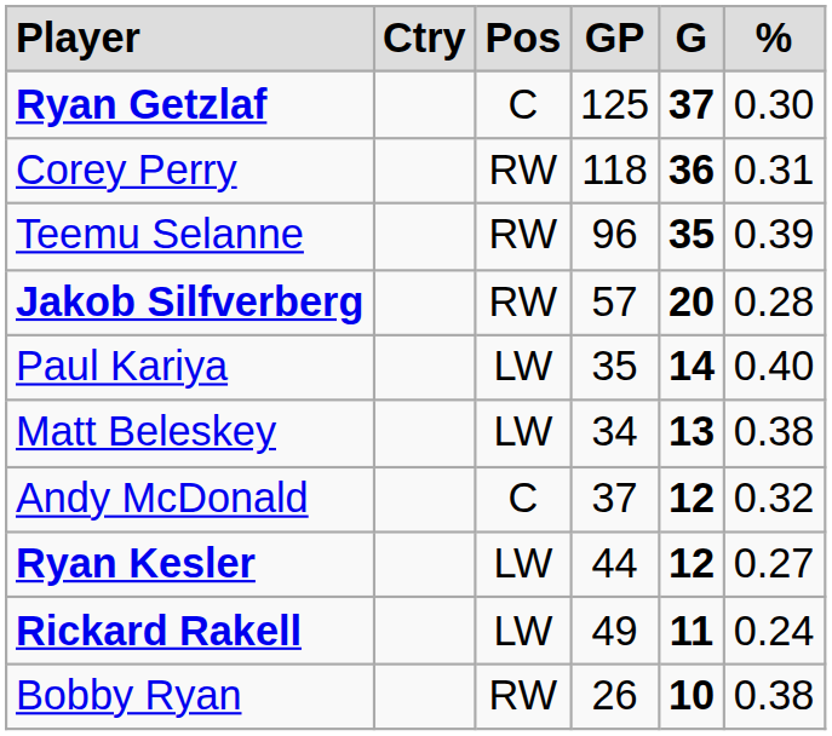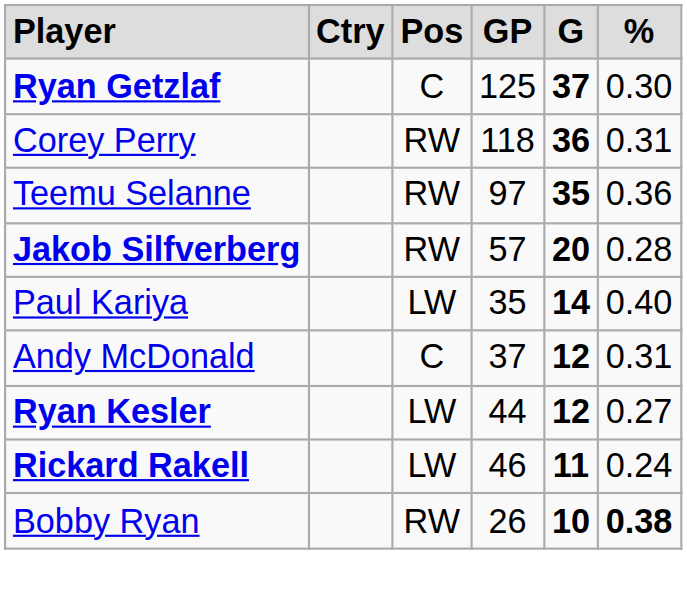 <table class="wikitable">
 <tr align="center" style="font-weight:bold; background-color:#dddddd;" |>
 <td align="left">Player</td>
 <td>Ctry</td>
 <td>Pos</td>
 <td>GP</td>
 <td>G</td>
 <td>%</td>
 </tr>
 <tr align="center">
 <td align="left"><strong><a href='#'>Ryan Getzlaf</a></strong></td>
 <td></td>
 <td>C</td>
 <td>125</td>
 <td><strong>37</strong></td>
 <td>0.30</td>
 </tr>
 <tr align="center">
 <td align="left"><a href='#'>Corey Perry</a></td>
 <td></td>
 <td>RW</td>
 <td>118</td>
 <td><strong>36</strong></td>
 <td>0.31</td>
 </tr>
 <tr align="center">
 <td align="left"><a href='#'>Teemu Selanne</a></td>
 <td></td>
 <td>RW</td>
-<td>96</td>
+<td>97</td>
 <td><strong>35</strong></td>
-<td>0.39</td>
+<td>0.36</td>
 </tr>
 <tr align="center">
 <td align="left"><strong><a href='#'>Jakob Silfverberg</a></strong></td>
 <td></td>
 <td>RW</td>
 <td>57</td>
 <td><strong>20</strong></td>
 <td>0.28</td>
 </tr>
 <tr align="center">
 <td align="left"><a href='#'>Paul Kariya</a></td>
 <td></td>
 <td>LW</td>
 <td>35</td>
 <td><strong>14</strong></td>
 <td>0.40</td>
 </tr>
 <tr align="center">
-<td align="left"><a href='#'>Matt Beleskey</a></td>
-<td></td>
-<td>LW</td>
-<td>34</td>
-<td><strong>13</strong></td>
-<td>0.38</td>
-</tr>
-<tr align="center">
 <td align="left"><a href='#'>Andy McDonald</a></td>
 <td></td>
 <td>C</td>
 <td>37</td>
 <td><strong>12</strong></td>
-<td>0.32</td>
+<td>0.31</td>
 </tr>
 <tr align="center">
 <td align="left"><strong><a href='#'>Ryan Kesler</a></strong></td>
 <td></td>
 <td>LW</td>
 <td>44</td>
 <td><strong>12</strong></td>
 <td>0.27</td>
 </tr>
 <tr align="center">
 <td align="left"><strong><a href='#'>Rickard Rakell</a></strong></td>
 <td></td>
 <td>LW</td>
-<td>49</td>
+<td>46</td>
 <td><strong>11</strong></td>
 <td>0.24</td>
 </tr>
 <tr align="center">
 <td align="left"><a href='#'>Bobby Ryan</a></td>
 <td></td>
 <td>RW</td>
 <td>26</td>
 <td><strong>10</strong></td>
-<td>0.38</td>
+<td><strong>0.38</strong></td>
 </tr>
 </table>
